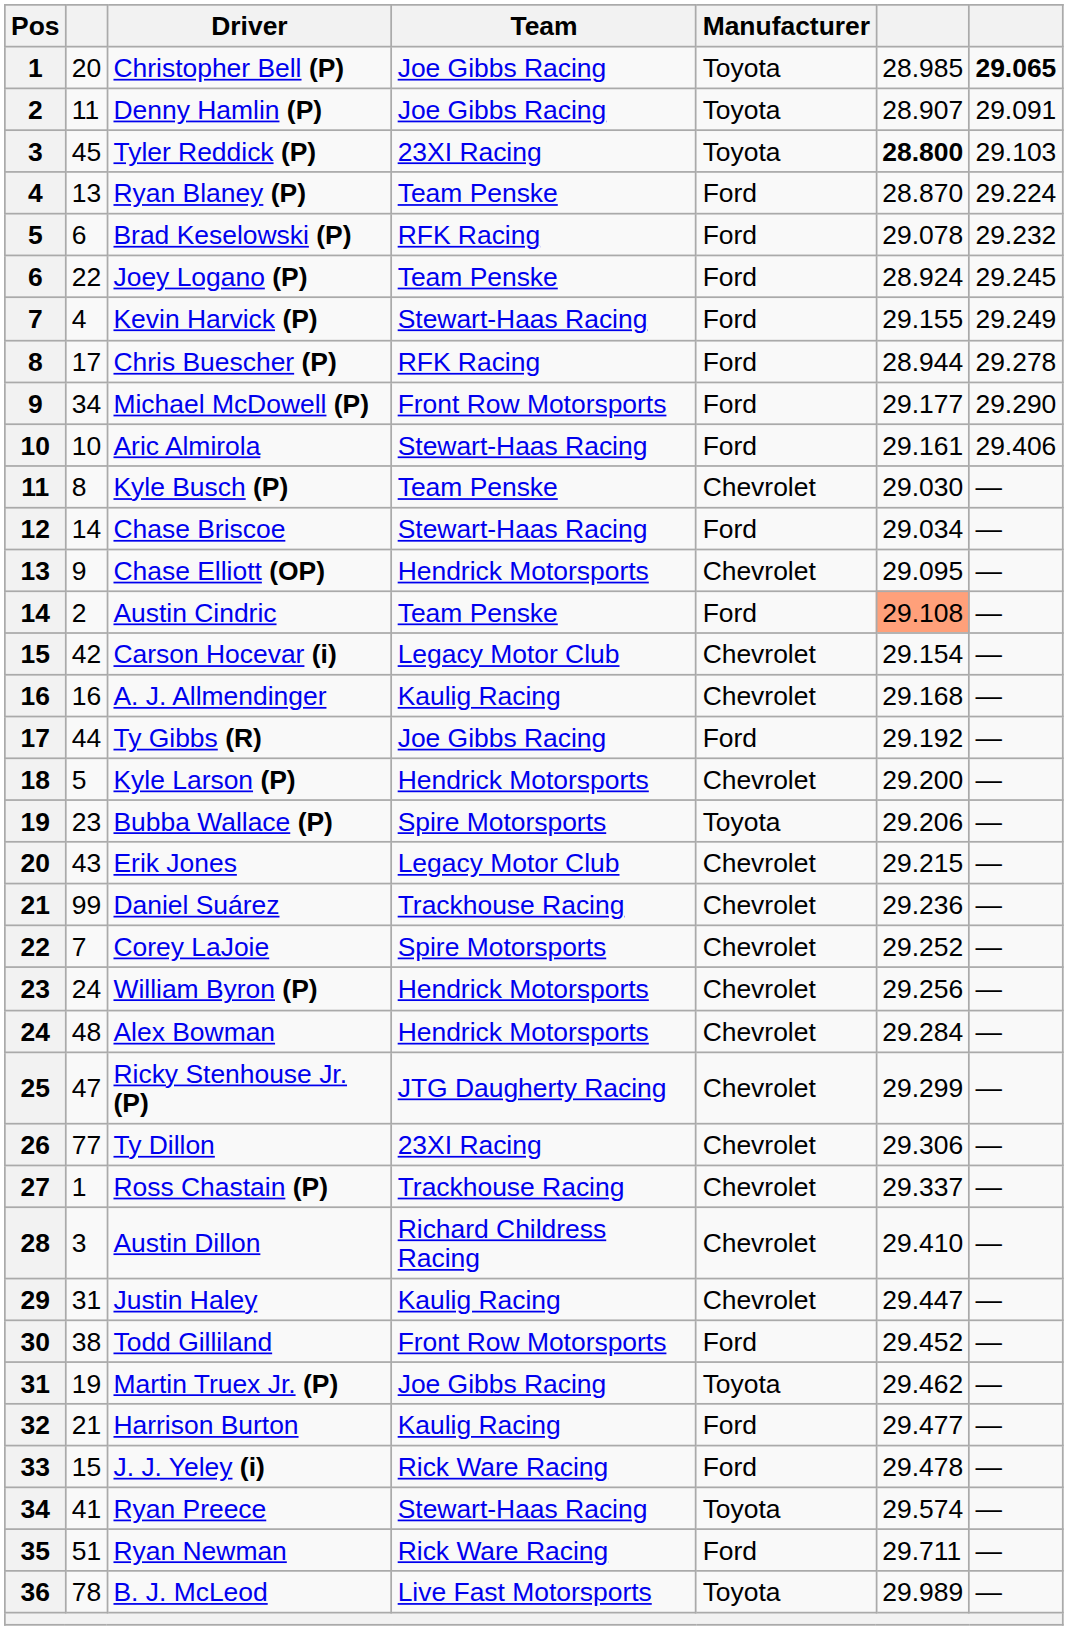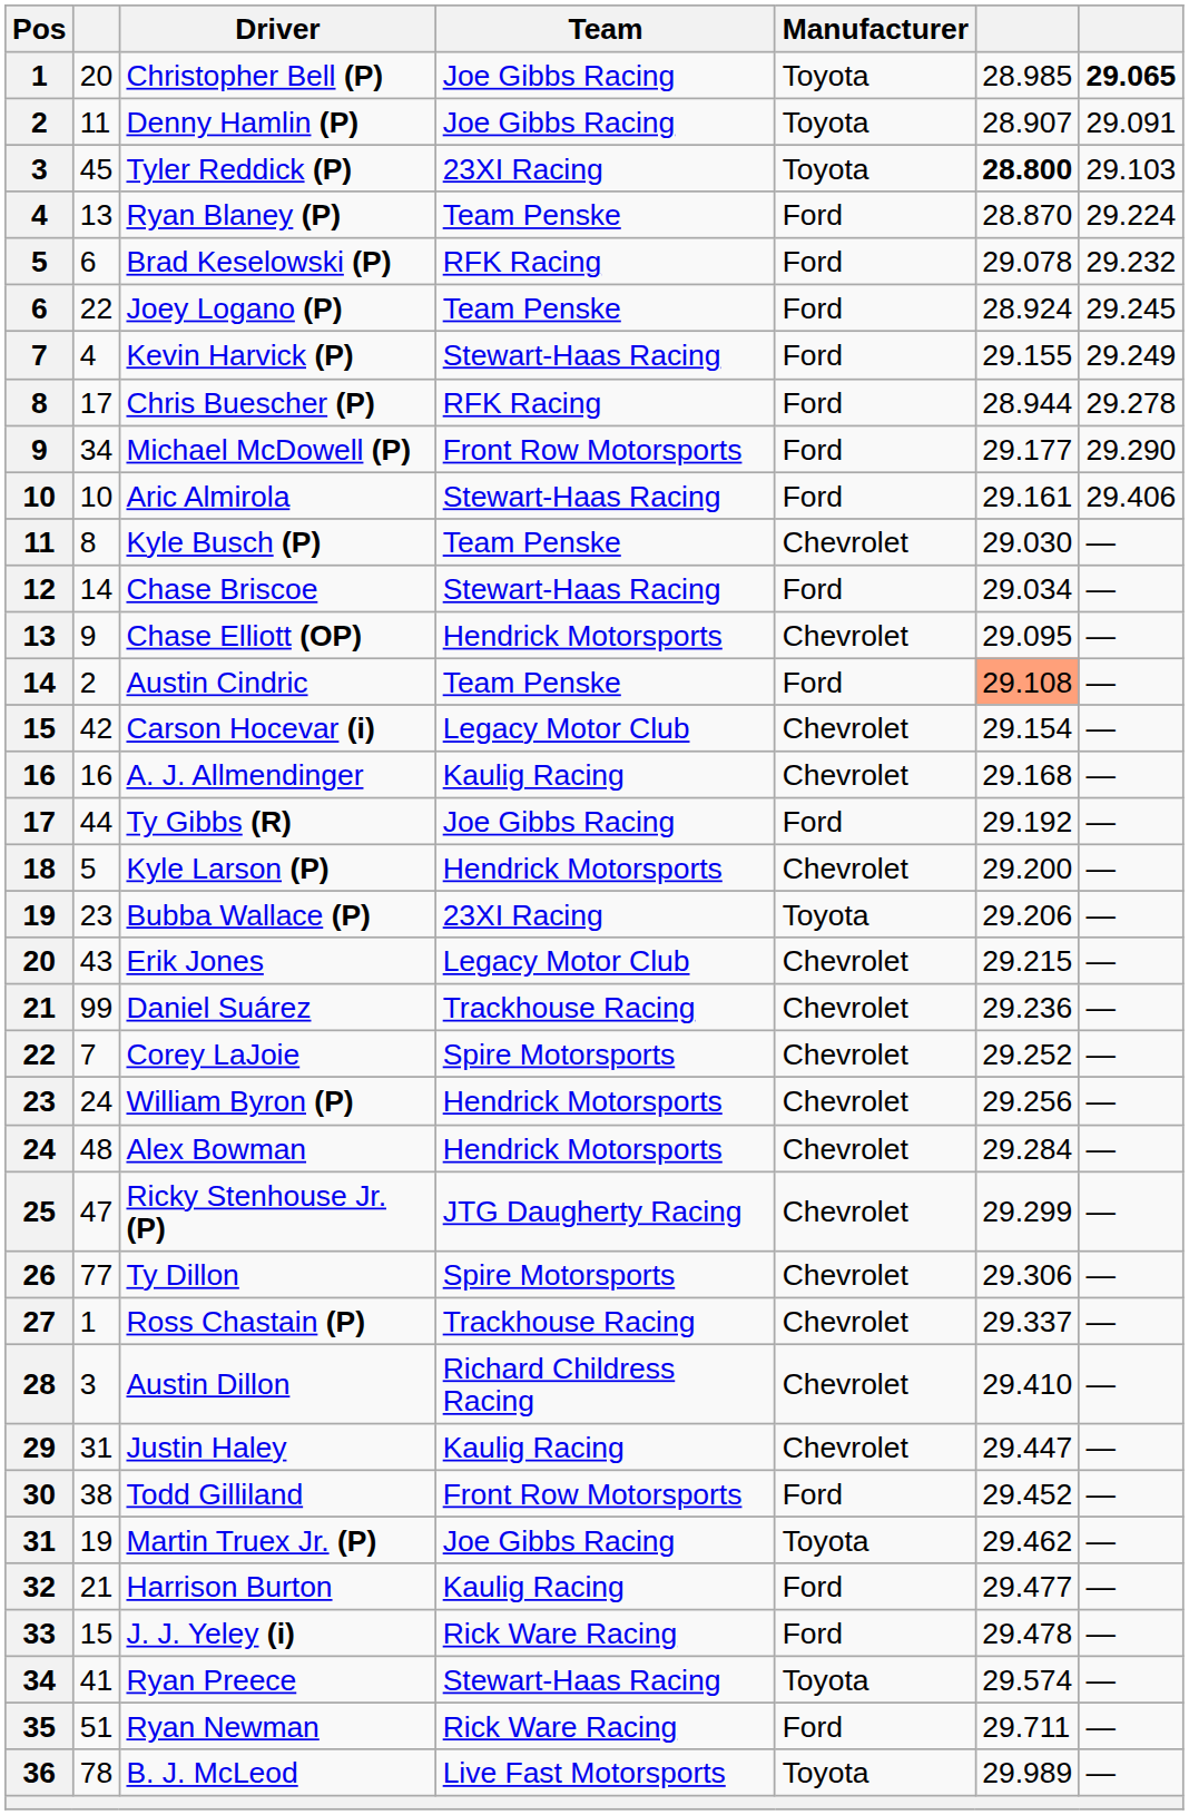 <table class="wikitable" style="font-size:95%">
 <tr>
 <th>Pos</th>
 <th></th>
 <th>Driver</th>
 <th>Team</th>
 <th>Manufacturer</th>
 <th></th>
 <th></th>
 </tr>
 <tr>
 <th>1</th>
 <td>20</td>
 <td><a href='#'>Christopher Bell</a> <strong>(P)</strong></td>
 <td><a href='#'>Joe Gibbs Racing</a></td>
 <td>Toyota</td>
 <td>28.985</td>
 <td><strong>29.065</strong></td>
 </tr>
 <tr>
 <th>2</th>
 <td>11</td>
 <td><a href='#'>Denny Hamlin</a> <strong>(P)</strong></td>
 <td><a href='#'>Joe Gibbs Racing</a></td>
 <td>Toyota</td>
 <td>28.907</td>
 <td>29.091</td>
 </tr>
 <tr>
 <th>3</th>
 <td>45</td>
 <td><a href='#'>Tyler Reddick</a> <strong>(P)</strong></td>
 <td><a href='#'>23XI Racing</a></td>
 <td>Toyota</td>
 <td><strong>28.800</strong></td>
 <td>29.103</td>
 </tr>
 <tr>
 <th>4</th>
 <td>13</td>
 <td><a href='#'>Ryan Blaney</a> <strong>(P)</strong></td>
 <td><a href='#'>Team Penske</a></td>
 <td>Ford</td>
 <td>28.870</td>
 <td>29.224</td>
 </tr>
 <tr>
 <th>5</th>
 <td>6</td>
 <td><a href='#'>Brad Keselowski</a> <strong>(P)</strong></td>
 <td><a href='#'>RFK Racing</a></td>
 <td>Ford</td>
 <td>29.078</td>
 <td>29.232</td>
 </tr>
 <tr>
 <th>6</th>
 <td>22</td>
 <td><a href='#'>Joey Logano</a> <strong>(P)</strong></td>
 <td><a href='#'>Team Penske</a></td>
 <td>Ford</td>
 <td>28.924</td>
 <td>29.245</td>
 </tr>
 <tr>
 <th>7</th>
 <td>4</td>
 <td><a href='#'>Kevin Harvick</a> <strong>(P)</strong></td>
 <td><a href='#'>Stewart-Haas Racing</a></td>
 <td>Ford</td>
 <td>29.155</td>
 <td>29.249</td>
 </tr>
 <tr>
 <th>8</th>
 <td>17</td>
 <td><a href='#'>Chris Buescher</a> <strong>(P)</strong></td>
 <td><a href='#'>RFK Racing</a></td>
 <td>Ford</td>
 <td>28.944</td>
 <td>29.278</td>
 </tr>
 <tr>
 <th>9</th>
 <td>34</td>
 <td><a href='#'>Michael McDowell</a> <strong>(P)</strong></td>
 <td><a href='#'>Front Row Motorsports</a></td>
 <td>Ford</td>
 <td>29.177</td>
 <td>29.290</td>
 </tr>
 <tr>
 <th>10</th>
 <td>10</td>
 <td><a href='#'>Aric Almirola</a></td>
 <td><a href='#'>Stewart-Haas Racing</a></td>
 <td>Ford</td>
 <td>29.161</td>
 <td>29.406</td>
 </tr>
 <tr>
 <th>11</th>
 <td>8</td>
 <td><a href='#'>Kyle Busch</a> <strong>(P)</strong></td>
 <td><a href='#'>Team Penske</a></td>
 <td>Chevrolet</td>
 <td>29.030</td>
 <td>—</td>
 </tr>
 <tr>
 <th>12</th>
 <td>14</td>
 <td><a href='#'>Chase Briscoe</a></td>
 <td><a href='#'>Stewart-Haas Racing</a></td>
 <td>Ford</td>
 <td>29.034</td>
 <td>—</td>
 </tr>
 <tr>
 <th>13</th>
 <td>9</td>
 <td><a href='#'>Chase Elliott</a> <strong>(OP)</strong></td>
 <td><a href='#'>Hendrick Motorsports</a></td>
 <td>Chevrolet</td>
 <td>29.095</td>
 <td>—</td>
 </tr>
 <tr>
 <th>14</th>
 <td>2</td>
 <td><a href='#'>Austin Cindric</a></td>
 <td><a href='#'>Team Penske</a></td>
 <td>Ford</td>
 <td style="background: lightsalmon;">29.108</td>
 <td>—</td>
 </tr>
 <tr>
 <th>15</th>
 <td>42</td>
 <td><a href='#'>Carson Hocevar</a> <strong>(i)</strong></td>
 <td><a href='#'>Legacy Motor Club</a></td>
 <td>Chevrolet</td>
 <td>29.154</td>
 <td>—</td>
 </tr>
 <tr>
 <th>16</th>
 <td>16</td>
 <td><a href='#'>A. J. Allmendinger</a></td>
 <td><a href='#'>Kaulig Racing</a></td>
 <td>Chevrolet</td>
 <td>29.168</td>
 <td>—</td>
 </tr>
 <tr>
 <th>17</th>
 <td>44</td>
 <td><a href='#'>Ty Gibbs</a> <strong>(R)</strong></td>
 <td><a href='#'>Joe Gibbs Racing</a></td>
 <td>Ford</td>
 <td>29.192</td>
 <td>—</td>
 </tr>
 <tr>
 <th>18</th>
 <td>5</td>
 <td><a href='#'>Kyle Larson</a> <strong>(P)</strong></td>
 <td><a href='#'>Hendrick Motorsports</a></td>
 <td>Chevrolet</td>
 <td>29.200</td>
 <td>—</td>
 </tr>
 <tr>
 <th>19</th>
 <td>23</td>
 <td><a href='#'>Bubba Wallace</a> <strong>(P)</strong></td>
-<td><a href='#'>Spire Motorsports</a></td>
+<td><a href='#'>23XI Racing</a></td>
 <td>Toyota</td>
 <td>29.206</td>
 <td>—</td>
 </tr>
 <tr>
 <th>20</th>
 <td>43</td>
 <td><a href='#'>Erik Jones</a></td>
 <td><a href='#'>Legacy Motor Club</a></td>
 <td>Chevrolet</td>
 <td>29.215</td>
 <td>—</td>
 </tr>
 <tr>
 <th>21</th>
 <td>99</td>
 <td><a href='#'>Daniel Suárez</a></td>
 <td><a href='#'>Trackhouse Racing</a></td>
 <td>Chevrolet</td>
 <td>29.236</td>
 <td>—</td>
 </tr>
 <tr>
 <th>22</th>
 <td>7</td>
 <td><a href='#'>Corey LaJoie</a></td>
 <td><a href='#'>Spire Motorsports</a></td>
 <td>Chevrolet</td>
 <td>29.252</td>
 <td>—</td>
 </tr>
 <tr>
 <th>23</th>
 <td>24</td>
 <td><a href='#'>William Byron</a> <strong>(P)</strong></td>
 <td><a href='#'>Hendrick Motorsports</a></td>
 <td>Chevrolet</td>
 <td>29.256</td>
 <td>—</td>
 </tr>
 <tr>
 <th>24</th>
 <td>48</td>
 <td><a href='#'>Alex Bowman</a></td>
 <td><a href='#'>Hendrick Motorsports</a></td>
 <td>Chevrolet</td>
 <td>29.284</td>
 <td>—</td>
 </tr>
 <tr>
 <th>25</th>
 <td>47</td>
 <td><a href='#'>Ricky Stenhouse Jr.</a> <strong>(P)</strong></td>
 <td><a href='#'>JTG Daugherty Racing</a></td>
 <td>Chevrolet</td>
 <td>29.299</td>
 <td>—</td>
 </tr>
 <tr>
 <th>26</th>
 <td>77</td>
 <td><a href='#'>Ty Dillon</a></td>
-<td><a href='#'>23XI Racing</a></td>
+<td><a href='#'>Spire Motorsports</a></td>
 <td>Chevrolet</td>
 <td>29.306</td>
 <td>—</td>
 </tr>
 <tr>
 <th>27</th>
 <td>1</td>
 <td><a href='#'>Ross Chastain</a> <strong>(P)</strong></td>
 <td><a href='#'>Trackhouse Racing</a></td>
 <td>Chevrolet</td>
 <td>29.337</td>
 <td>—</td>
 </tr>
 <tr>
 <th>28</th>
 <td>3</td>
 <td><a href='#'>Austin Dillon</a></td>
 <td><a href='#'>Richard Childress Racing</a></td>
 <td>Chevrolet</td>
 <td>29.410</td>
 <td>—</td>
 </tr>
 <tr>
 <th>29</th>
 <td>31</td>
 <td><a href='#'>Justin Haley</a></td>
 <td><a href='#'>Kaulig Racing</a></td>
 <td>Chevrolet</td>
 <td>29.447</td>
 <td>—</td>
 </tr>
 <tr>
 <th>30</th>
 <td>38</td>
 <td><a href='#'>Todd Gilliland</a></td>
 <td><a href='#'>Front Row Motorsports</a></td>
 <td>Ford</td>
 <td>29.452</td>
 <td>—</td>
 </tr>
 <tr>
 <th>31</th>
 <td>19</td>
 <td><a href='#'>Martin Truex Jr.</a> <strong>(P)</strong></td>
 <td><a href='#'>Joe Gibbs Racing</a></td>
 <td>Toyota</td>
 <td>29.462</td>
 <td>—</td>
 </tr>
 <tr>
 <th>32</th>
 <td>21</td>
 <td><a href='#'>Harrison Burton</a></td>
 <td><a href='#'>Kaulig Racing</a></td>
 <td>Ford</td>
 <td>29.477</td>
 <td>—</td>
 </tr>
 <tr>
 <th>33</th>
 <td>15</td>
 <td><a href='#'>J. J. Yeley</a> <strong>(i)</strong></td>
 <td><a href='#'>Rick Ware Racing</a></td>
 <td>Ford</td>
 <td>29.478</td>
 <td>—</td>
 </tr>
 <tr>
 <th>34</th>
 <td>41</td>
 <td><a href='#'>Ryan Preece</a></td>
 <td><a href='#'>Stewart-Haas Racing</a></td>
 <td>Toyota</td>
 <td>29.574</td>
 <td>—</td>
 </tr>
 <tr>
 <th>35</th>
 <td>51</td>
 <td><a href='#'>Ryan Newman</a></td>
 <td><a href='#'>Rick Ware Racing</a></td>
 <td>Ford</td>
 <td>29.711</td>
 <td>—</td>
 </tr>
 <tr>
 <th>36</th>
 <td>78</td>
 <td><a href='#'>B. J. McLeod</a></td>
 <td><a href='#'>Live Fast Motorsports</a></td>
 <td>Toyota</td>
 <td>29.989</td>
 <td>—</td>
 </tr>
 <tr>
 <th colspan="7"></th>
 </tr>
 </table>
